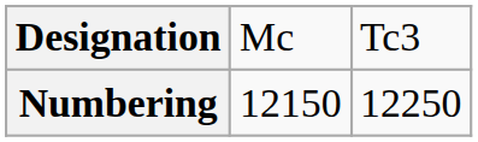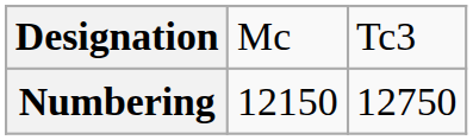 <table class="wikitable">
 <tr>
 <th>Designation</th>
 <td>Mc</td>
 <td>Tc3</td>
 </tr>
 <tr>
 <th>Numbering</th>
 <td>12150</td>
-<td>12250</td>
+<td>12750</td>
 </tr>
 </table>
